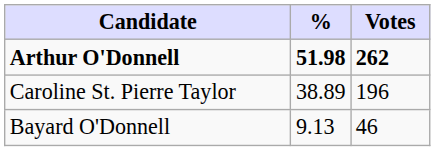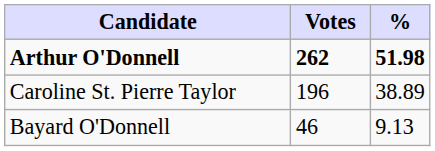 <table class="wikitable">
 <tr>
 <th style="background:#ddf; width:200px;">Candidate</th>
+<th style="background:#ddf; width:50px;">Votes</th>
 <th style="background:#ddf; width:30px;">%</th>
-<th style="background:#ddf; width:50px;">Votes</th>
 </tr>
 <tr>
 <td><strong>Arthur O'Donnell</strong></td>
+<td><strong>262</strong></td>
 <td><strong>51.98</strong></td>
-<td><strong>262</strong></td>
 </tr>
 <tr>
 <td>Caroline St. Pierre Taylor</td>
+<td>196</td>
 <td>38.89</td>
-<td>196</td>
 </tr>
 <tr>
 <td>Bayard O'Donnell</td>
+<td>46</td>
 <td>9.13</td>
-<td>46</td>
 </tr>
 </table>
